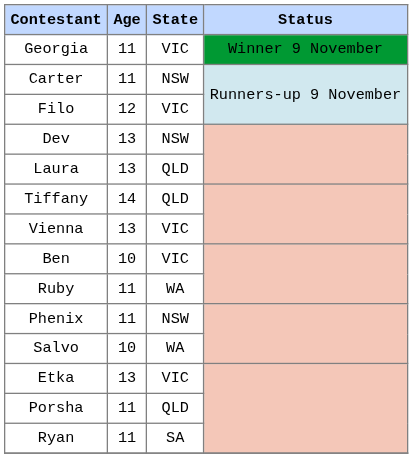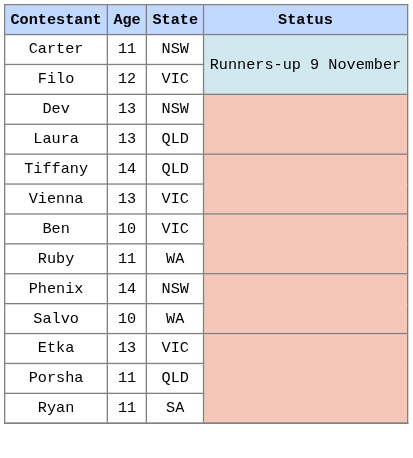 <table class="sortable" border="1" cellpadding="4" cellspacing="0" style="text-align:center; font-size:90%; border-collapse:collapse;">
 <tr style="background:#C1D8FF;">
 <th>Contestant</th>
 <th align=center>Age</th>
 <th>State</th>
 <th>Status</th>
-</tr>
-<tr>
-<td>Georgia</td>
-<td>11</td>
-<td>VIC</td>
-<td style="background:#093;"><span>Winner 9 November</span></td>
 </tr>
 <tr>
 <td>Carter</td>
 <td>11</td>
 <td>NSW</td>
 <td rowspan="2" style="background:#d1e8ef; text-align:center;">Runners-up 9 November</td>
 </tr>
 <tr>
 <td>Filo</td>
 <td>12</td>
 <td>VIC</td>
 </tr>
 <tr>
 <td>Dev</td>
 <td>13</td>
 <td>NSW</td>
 <td rowspan=2 style="background:#f4c7b8; text-align:center;"></td>
 </tr>
 <tr>
 <td>Laura</td>
 <td>13</td>
 <td>QLD</td>
 </tr>
 <tr>
 <td>Tiffany</td>
 <td>14</td>
 <td>QLD</td>
 <td rowspan=2 style="background:#f4c7b8; text-align:center;"></td>
 </tr>
 <tr>
 <td>Vienna</td>
 <td>13</td>
 <td>VIC</td>
 </tr>
 <tr>
 <td>Ben</td>
 <td>10</td>
 <td>VIC</td>
 <td rowspan=2 style="background:#f4c7b8; text-align:center;"></td>
 </tr>
 <tr>
 <td>Ruby</td>
 <td>11</td>
 <td>WA</td>
 </tr>
 <tr>
 <td>Phenix</td>
-<td>11</td>
+<td>14</td>
 <td>NSW</td>
 <td rowspan=2 style="background:#f4c7b8; text-align:center;"></td>
 </tr>
 <tr>
 <td>Salvo</td>
 <td>10</td>
 <td>WA</td>
 </tr>
 <tr>
 <td>Etka</td>
 <td>13</td>
 <td>VIC</td>
 <td rowspan=3 style="background:#f4c7b8; text-align:center;"></td>
 </tr>
 <tr>
 <td>Porsha</td>
 <td>11</td>
 <td>QLD</td>
 </tr>
 <tr>
 <td>Ryan</td>
 <td>11</td>
 <td>SA</td>
 </tr>
 <tr>
 </tr>
 </table>
